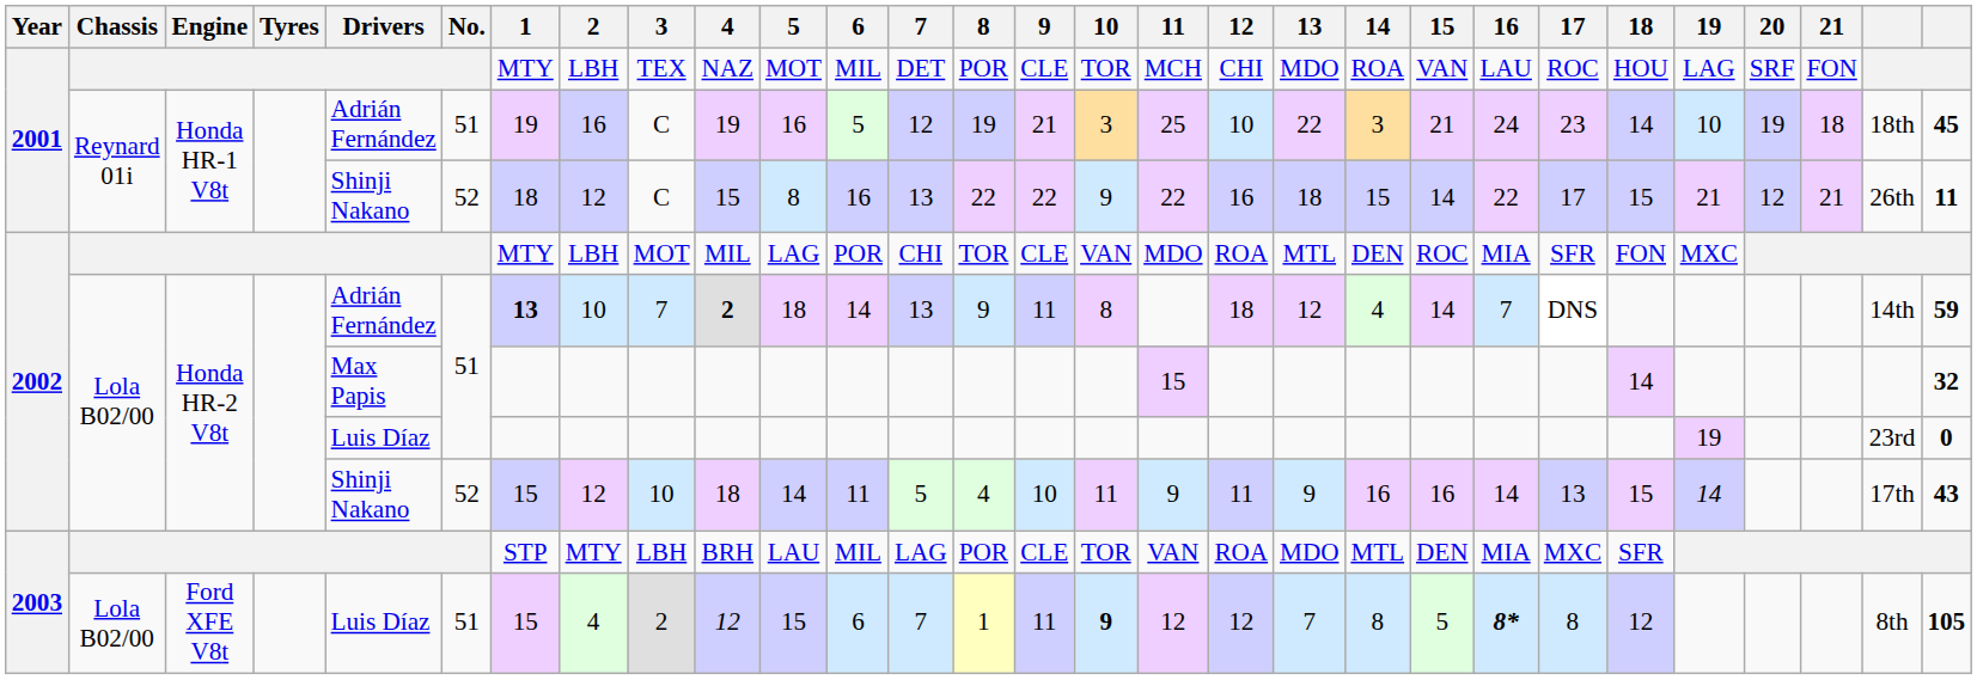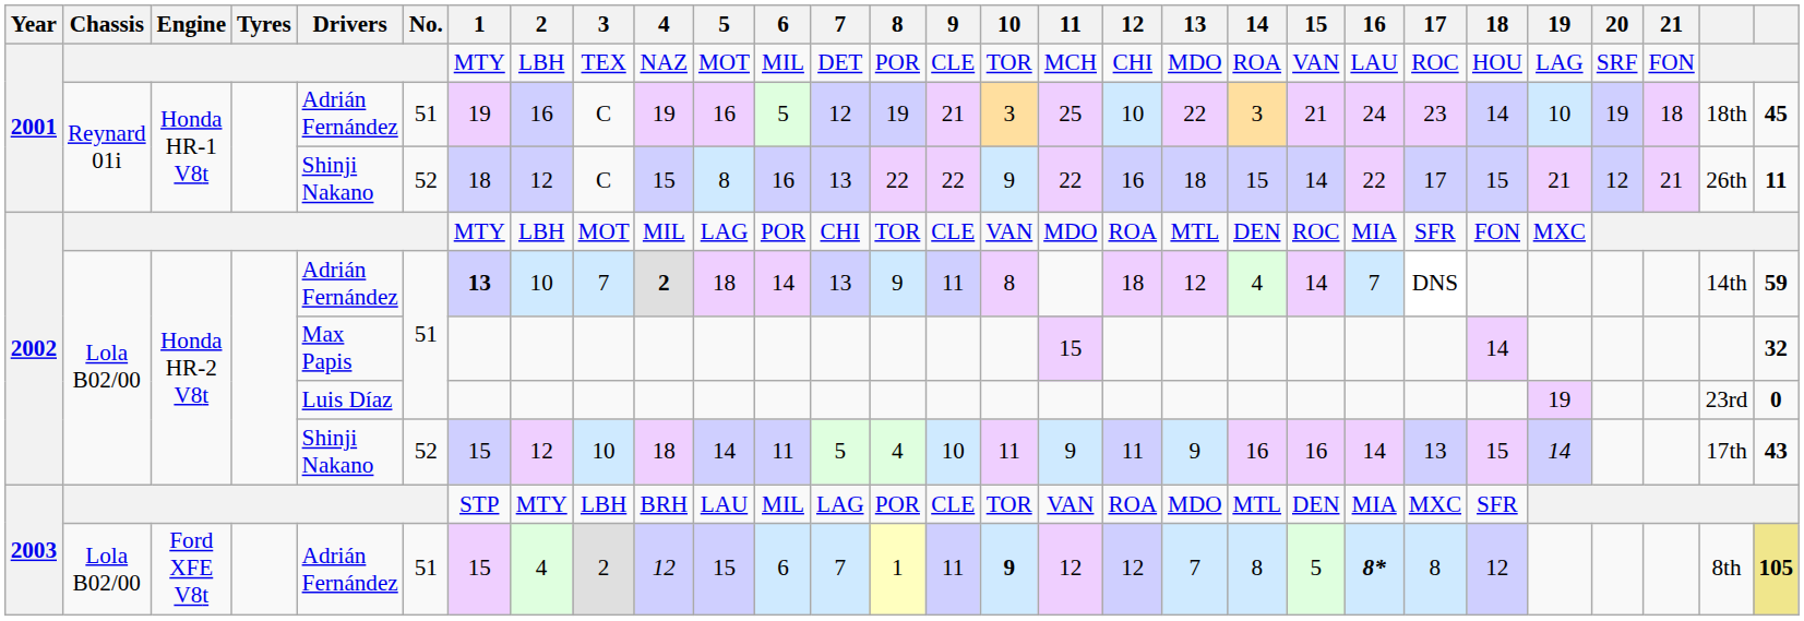 <table class="wikitable" style="text-align:center; font-size:90%">
 <tr>
 <th>Year</th>
 <th>Chassis</th>
 <th>Engine</th>
 <th>Tyres</th>
 <th>Drivers</th>
 <th>No.</th>
 <th>1</th>
 <th>2</th>
 <th>3</th>
 <th>4</th>
 <th>5</th>
 <th>6</th>
 <th>7</th>
 <th>8</th>
 <th>9</th>
 <th>10</th>
 <th>11</th>
 <th>12</th>
 <th>13</th>
 <th>14</th>
 <th>15</th>
 <th>16</th>
 <th>17</th>
 <th>18</th>
 <th>19</th>
 <th>20</th>
 <th>21</th>
 <th></th>
 <th></th>
 </tr>
 <tr>
 <th rowspan=3><a href='#'>2001</a></th>
 <th colspan=5></th>
 <td><a href='#'>MTY</a></td>
 <td><a href='#'>LBH</a></td>
 <td><a href='#'>TEX</a></td>
 <td><a href='#'>NAZ</a></td>
 <td><a href='#'>MOT</a></td>
 <td><a href='#'>MIL</a></td>
 <td><a href='#'>DET</a></td>
 <td><a href='#'>POR</a></td>
 <td><a href='#'>CLE</a></td>
 <td><a href='#'>TOR</a></td>
 <td><a href='#'>MCH</a></td>
 <td><a href='#'>CHI</a></td>
 <td><a href='#'>MDO</a></td>
 <td><a href='#'>ROA</a></td>
 <td><a href='#'>VAN</a></td>
 <td><a href='#'>LAU</a></td>
 <td><a href='#'>ROC</a></td>
 <td><a href='#'>HOU</a></td>
 <td><a href='#'>LAG</a></td>
 <td><a href='#'>SRF</a></td>
 <td><a href='#'>FON</a></td>
 <th colspan=2></th>
 </tr>
 <tr>
 <td rowspan=2><a href='#'>Reynard</a> 01i</td>
 <td rowspan=2><a href='#'>Honda</a> HR-1 <a href='#'>V8</a><a href='#'>t</a></td>
 <td rowspan=2></td>
 <td align="left"> <a href='#'>Adrián Fernández</a></td>
 <td>51</td>
 <td style="background:#efcfff;">19</td>
 <td style="background:#CFCFFF;">16</td>
 <td style-"background:#ffffff">C</td>
 <td style="background:#efcfff;">19</td>
 <td style="background:#efcfff;">16</td>
 <td style="background:#dfffdf;">5</td>
 <td style="background:#CFCFFF;">12</td>
 <td style="background:#CFCFFF;">19</td>
 <td style="background:#efcfff;">21</td>
 <td style="background:#ffdf9f;">3</td>
 <td style="background:#efcfff;">25</td>
 <td style="background:#CFEAFF;">10</td>
 <td style="background:#efcfff;">22</td>
 <td style="background:#ffdf9f;">3</td>
 <td style="background:#efcfff;">21</td>
 <td style="background:#efcfff;">24</td>
 <td style="background:#efcfff;">23</td>
 <td style="background:#CFCFFF;">14</td>
 <td style="background:#CFEAFF;">10</td>
 <td style="background:#CFCFFF;">19</td>
 <td style="background:#efcfff;">18</td>
 <td>18th</td>
 <td><strong>45</strong></td>
 </tr>
 <tr>
 <td align="left"> <a href='#'>Shinji Nakano</a></td>
 <td>52</td>
 <td style="background:#CFCFFF;">18</td>
 <td style="background:#CFCFFF;">12</td>
 <td style-"background:#ffffff">C</td>
 <td style="background:#CFCFFF;">15</td>
 <td style="background:#CFEAFF;">8</td>
 <td style="background:#CFCFFF;">16</td>
 <td style="background:#CFCFFF;">13</td>
 <td style="background:#efcfff;">22</td>
 <td style="background:#efcfff;">22</td>
 <td style="background:#CFEAFF;">9</td>
 <td style="background:#efcfff;">22</td>
 <td style="background:#CFCFFF;">16</td>
 <td style="background:#CFCFFF;">18</td>
 <td style="background:#CFCFFF;">15</td>
 <td style="background:#CFCFFF;">14</td>
 <td style="background:#efcfff;">22</td>
 <td style="background:#CFCFFF;">17</td>
 <td style="background:#CFCFFF;">15</td>
 <td style="background:#efcfff;">21</td>
 <td style="background:#CFCFFF;">12</td>
 <td style="background:#efcfff;">21</td>
 <td>26th</td>
 <td><strong>11</strong></td>
 </tr>
 <tr>
 <th rowspan=5><a href='#'>2002</a></th>
 <th colspan=5></th>
 <td><a href='#'>MTY</a></td>
 <td><a href='#'>LBH</a></td>
 <td><a href='#'>MOT</a></td>
 <td><a href='#'>MIL</a></td>
 <td><a href='#'>LAG</a></td>
 <td><a href='#'>POR</a></td>
 <td><a href='#'>CHI</a></td>
 <td><a href='#'>TOR</a></td>
 <td><a href='#'>CLE</a></td>
 <td><a href='#'>VAN</a></td>
 <td><a href='#'>MDO</a></td>
 <td><a href='#'>ROA</a></td>
 <td><a href='#'>MTL</a></td>
 <td><a href='#'>DEN</a></td>
 <td><a href='#'>ROC</a></td>
 <td><a href='#'>MIA</a></td>
 <td><a href='#'>SFR</a></td>
 <td><a href='#'>FON</a></td>
 <td><a href='#'>MXC</a></td>
 <th colspan=4></th>
 </tr>
 <tr>
 <td rowspan=4><a href='#'>Lola</a> B02/00</td>
 <td rowspan=4><a href='#'>Honda</a> HR-2 <a href='#'>V8</a><a href='#'>t</a></td>
 <td rowspan=4></td>
 <td align="left"> <a href='#'>Adrián Fernández</a></td>
 <td rowspan=3>51</td>
 <td style="background:#CFCFFF;" align=center><strong>13</strong></td>
 <td style="background:#CFEAFF;" align=center>10</td>
 <td style="background:#CFEAFF;" align=center>7</td>
 <td style="background:#dfdfdf;" align=center><strong>2</strong></td>
 <td style="background:#efcfff;" align=center>18</td>
 <td style="background:#efcfff;" align=center>14</td>
 <td style="background:#CFCFFF;" align=center>13</td>
 <td style="background:#CFEAFF;" align=center>9</td>
 <td style="background:#CFCFFF;" align=center>11</td>
 <td style="background:#efcfff;" align=center>8</td>
 <td></td>
 <td style="background:#efcfff;" align=center>18</td>
 <td style="background:#efcfff;" align=center>12</td>
 <td style="background:#dfffdf;" align=center>4</td>
 <td style="background:#efcfff;" align=center>14</td>
 <td style="background:#CFEAFF;" align=center>7</td>
 <td style="background:#ffffff;" align=center>DNS</td>
 <td></td>
 <td></td>
 <td></td>
 <td></td>
 <td>14th</td>
 <td><strong>59</strong></td>
 </tr>
 <tr>
 <td align="left"> <a href='#'>Max Papis</a></td>
 <td></td>
 <td></td>
 <td></td>
 <td></td>
 <td></td>
 <td></td>
 <td></td>
 <td></td>
 <td></td>
 <td></td>
 <td style="background:#efcfff;" align=center>15</td>
 <td></td>
 <td></td>
 <td></td>
 <td></td>
 <td></td>
 <td></td>
 <td style="background:#efcfff;" align=center>14</td>
 <td></td>
 <td></td>
 <td></td>
 <td></td>
 <td><strong>32</strong></td>
 </tr>
 <tr>
 <td align="left"> <a href='#'>Luis Díaz</a></td>
 <td></td>
 <td></td>
 <td></td>
 <td></td>
 <td></td>
 <td></td>
 <td></td>
 <td></td>
 <td></td>
 <td></td>
 <td></td>
 <td></td>
 <td></td>
 <td></td>
 <td></td>
 <td></td>
 <td></td>
 <td></td>
 <td style="background:#efcfff;" align=center>19</td>
 <td></td>
 <td></td>
 <td>23rd</td>
 <td><strong>0</strong></td>
 </tr>
 <tr>
 <td align="left"> <a href='#'>Shinji Nakano</a></td>
 <td>52</td>
 <td style="background:#CFCFFF;" align=center>15</td>
 <td style="background:#efcfff;" align=center>12</td>
 <td style="background:#CFEAFF;" align=center>10</td>
 <td style="background:#efcfff;" align=center>18</td>
 <td style="background:#CFCFFF;" align=center>14</td>
 <td style="background:#CFCFFF;" align=center>11</td>
 <td style="background:#dfffdf;" align=center>5</td>
 <td style="background:#dfffdf;" align=center>4</td>
 <td style="background:#CFEAFF;" align=center>10</td>
 <td style="background:#efcfff;" align=center>11</td>
 <td style="background:#CFEAFF;" align=center>9</td>
 <td style="background:#CFCFFF;" align=center>11</td>
 <td style="background:#CFEAFF;" align=center>9</td>
 <td style="background:#efcfff;" align=center>16</td>
 <td style="background:#efcfff;" align=center>16</td>
 <td style="background:#efcfff;" align=center>14</td>
 <td style="background:#CFCFFF;" align=center>13</td>
 <td style="background:#efcfff;" align=center>15</td>
 <td style="background:#CFCFFF;" align=center><em>14</em></td>
 <td></td>
 <td></td>
 <td>17th</td>
 <td><strong>43</strong></td>
 </tr>
 <tr>
 <th rowspan=2><a href='#'>2003</a></th>
 <th colspan=5></th>
 <td><a href='#'>STP</a></td>
 <td><a href='#'>MTY</a></td>
 <td><a href='#'>LBH</a></td>
 <td><a href='#'>BRH</a></td>
 <td><a href='#'>LAU</a></td>
 <td><a href='#'>MIL</a></td>
 <td><a href='#'>LAG</a></td>
 <td><a href='#'>POR</a></td>
 <td><a href='#'>CLE</a></td>
 <td><a href='#'>TOR</a></td>
 <td><a href='#'>VAN</a></td>
 <td><a href='#'>ROA</a></td>
 <td><a href='#'>MDO</a></td>
 <td><a href='#'>MTL</a></td>
 <td><a href='#'>DEN</a></td>
 <td><a href='#'>MIA</a></td>
 <td><a href='#'>MXC</a></td>
 <td><a href='#'>SFR</a></td>
 <th colspan=5></th>
 </tr>
 <tr>
 <td><a href='#'>Lola</a> B02/00</td>
 <td><a href='#'>Ford</a> <a href='#'>XFE</a> <a href='#'>V8</a><a href='#'>t</a></td>
 <td></td>
-<td align="left"> <a href='#'>Luis Díaz</a></td>
+<td align="left"> <a href='#'>Adrián Fernández</a></td>
 <td>51</td>
 <td style="background:#efcfff;" align=center>15</td>
 <td style="background:#dfffdf;" align=center>4</td>
 <td style="background:#dfdfdf;" align=center>2</td>
 <td style="background:#CFCFFF;" align=center><em>12</em></td>
 <td style="background:#cfcfff;" align=center>15</td>
 <td style="background:#CFEAFF;" align=center>6</td>
 <td style="background:#CFEAFF;" align=center>7</td>
 <td style="background:#ffffbf;" align=center>1</td>
 <td style="background:#CFCFFF;" align=center>11</td>
 <td style="background:#CFEAFF;" align=center><strong>9</strong></td>
 <td style="background:#efcfff;" align=center>12</td>
 <td style="background:#CFCFFF;" align=center>12</td>
 <td style="background:#CFEAFF;" align=center>7</td>
 <td style="background:#CFEAFF;" align=center>8</td>
 <td style="background:#dfffdf;" align=center>5</td>
 <td style="background:#CFEAFF;" align=center><strong><em>8*</em></strong></td>
 <td style="background:#CFEAFF;" align=center>8</td>
 <td style="background:#CFCFFF;" align=center>12</td>
 <td></td>
 <td></td>
 <td></td>
 <td>8th</td>
-<td><strong>105</strong></td>
+<td style="background: khaki;"><strong>105</strong></td>
 </tr>
 </table>
